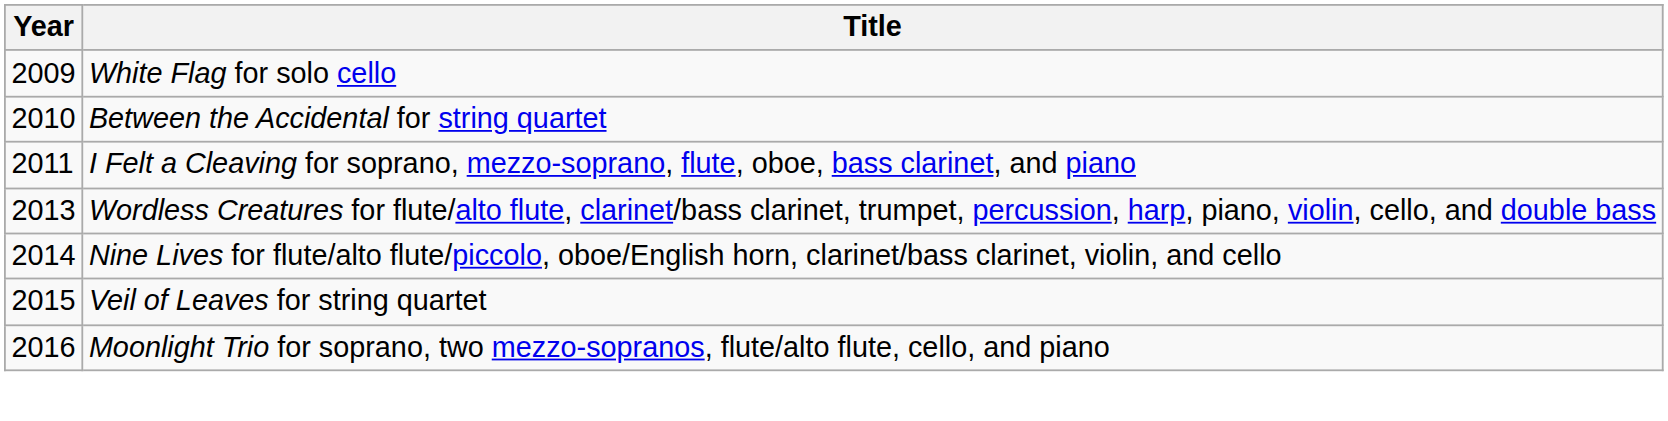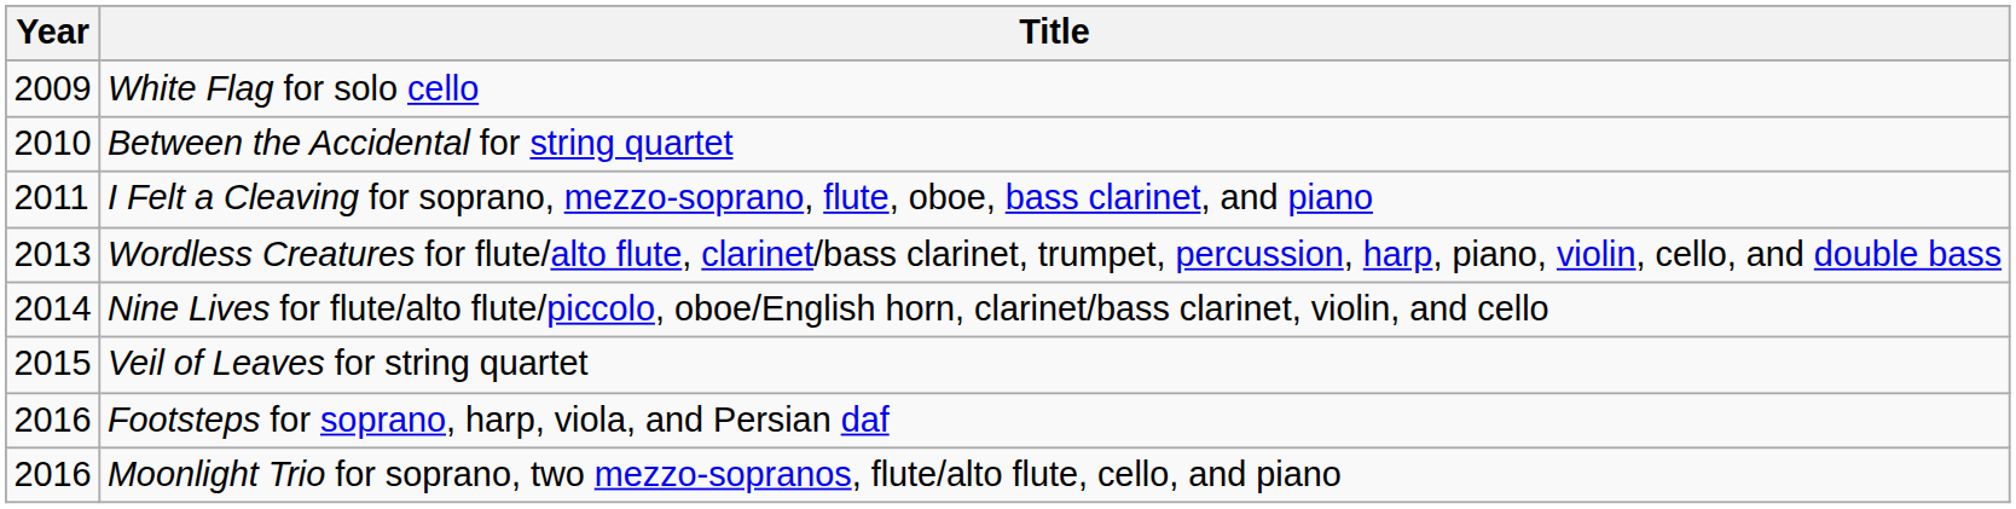 <table class="wikitable">
 <tr>
 <th>Year</th>
 <th>Title</th>
 </tr>
 <tr>
 <td>2009</td>
 <td><em>White Flag</em> for solo <a href='#'>cello</a></td>
 </tr>
 <tr>
 <td>2010</td>
 <td><em>Between the Accidental</em> for <a href='#'>string quartet</a></td>
 </tr>
 <tr>
 <td>2011</td>
 <td><em>I Felt a Cleaving</em> for soprano, <a href='#'>mezzo-soprano</a>, <a href='#'>flute</a>, oboe, <a href='#'>bass clarinet</a>, and <a href='#'>piano</a></td>
 </tr>
 <tr>
 <td>2013</td>
 <td><em>Wordless Creatures</em> for flute/<a href='#'>alto flute</a>, <a href='#'>clarinet</a>/bass clarinet, trumpet, <a href='#'>percussion</a>, <a href='#'>harp</a>, piano, <a href='#'>violin</a>, cello, and <a href='#'>double bass</a></td>
 </tr>
 <tr>
 <td>2014</td>
 <td><em>Nine Lives</em> for flute/alto flute/<a href='#'>piccolo</a>, oboe/English horn, clarinet/bass clarinet, violin, and cello</td>
 </tr>
 <tr>
 <td>2015</td>
 <td><em>Veil of Leaves</em> for string quartet</td>
 </tr>
 <tr>
 <td>2016</td>
+<td><em>Footsteps</em> for <a href='#'>soprano</a>, harp, viola, and Persian <a href='#'>daf</a></td>
+</tr>
+<tr>
+<td>2016</td>
 <td><em>Moonlight Trio</em> for soprano, two <a href='#'>mezzo-sopranos</a>, flute/alto flute, cello, and piano</td>
 </tr>
 </table>
